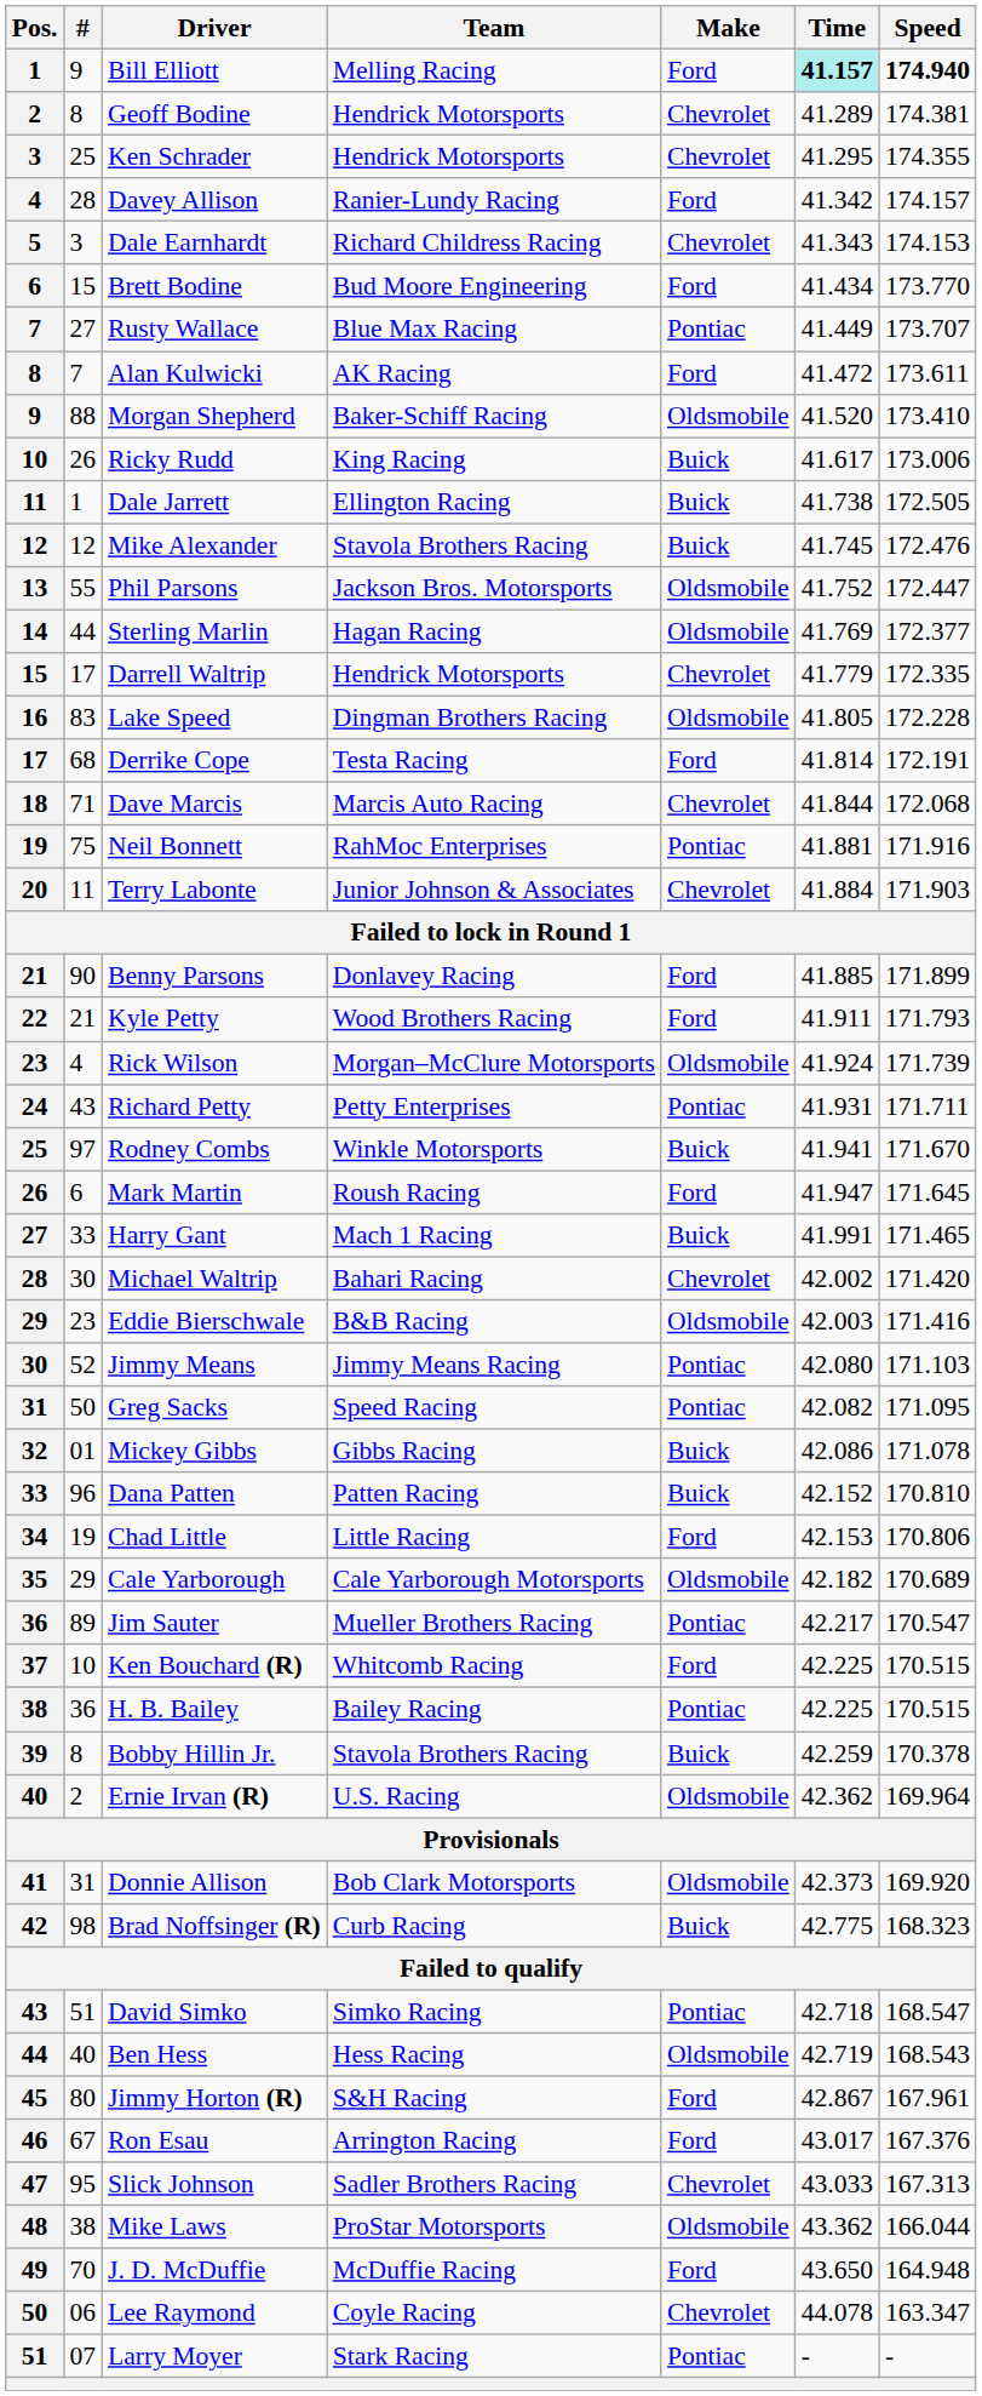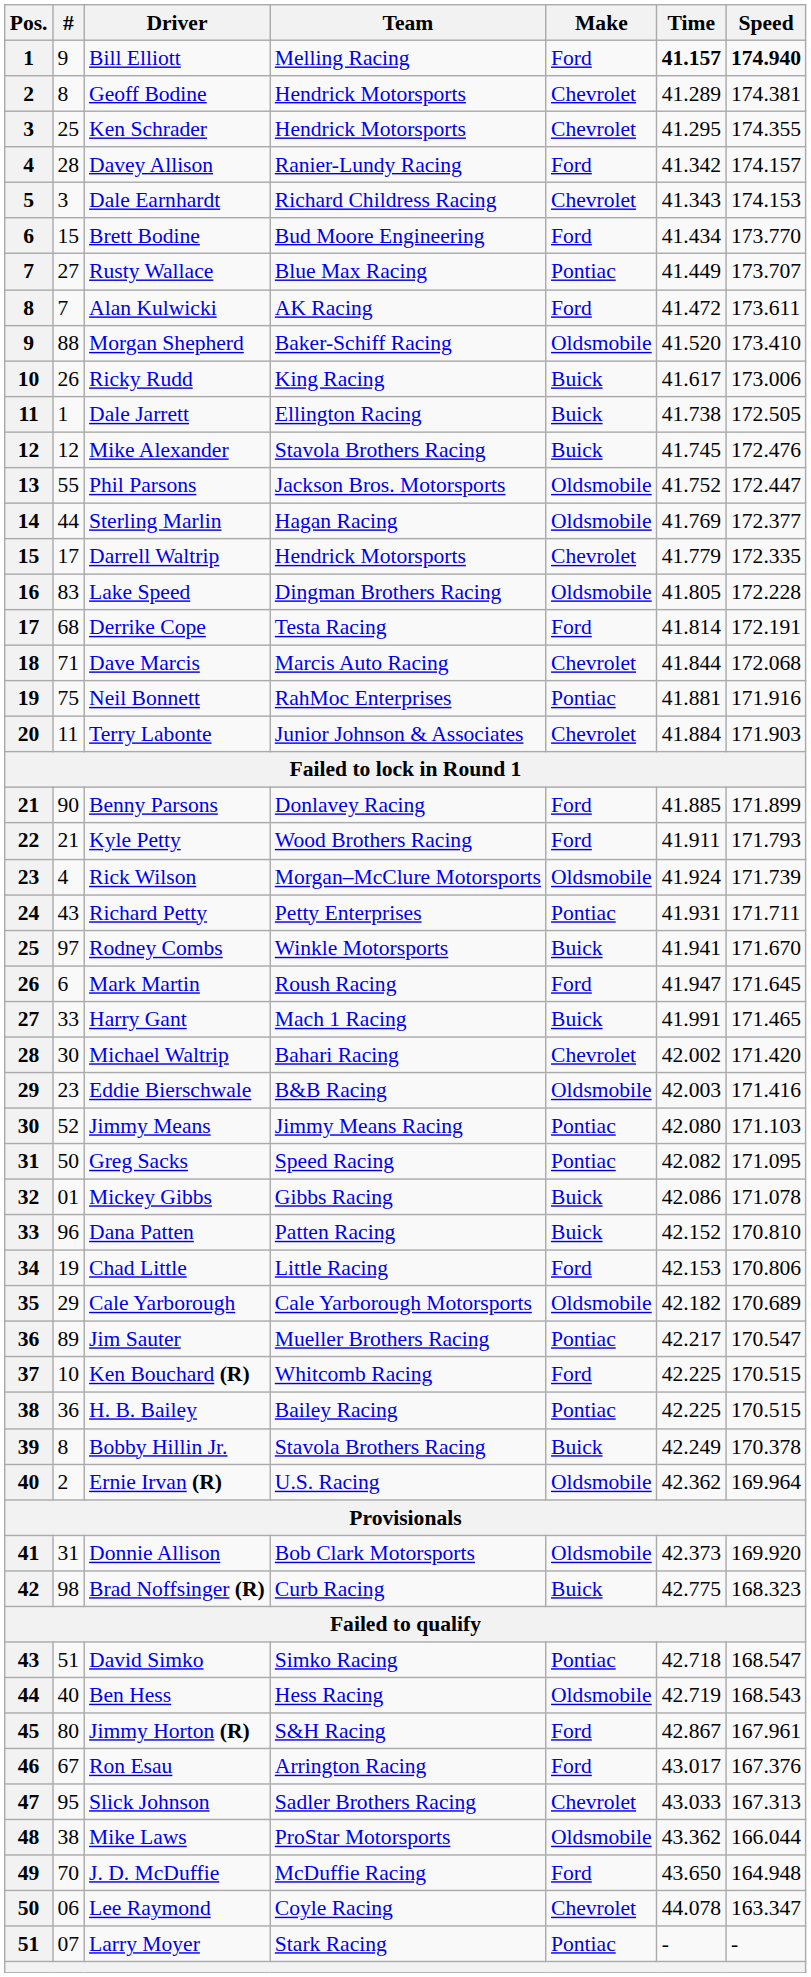 <table class="wikitable" style="font-size:95%">
 <tr>
 <th>Pos.</th>
 <th>#</th>
 <th>Driver</th>
 <th>Team</th>
 <th>Make</th>
 <th>Time</th>
 <th>Speed</th>
 </tr>
 <tr>
 <th>1</th>
 <td>9</td>
 <td><a href='#'>Bill Elliott</a></td>
 <td><a href='#'>Melling Racing</a></td>
 <td><a href='#'>Ford</a></td>
-<td style="background: paleturquoise;"><strong>41.157</strong></td>
+<td><strong>41.157</strong></td>
 <td><strong>174.940</strong></td>
 </tr>
 <tr>
 <th>2</th>
 <td>8</td>
 <td><a href='#'>Geoff Bodine</a></td>
 <td><a href='#'>Hendrick Motorsports</a></td>
 <td><a href='#'>Chevrolet</a></td>
 <td>41.289</td>
 <td>174.381</td>
 </tr>
 <tr>
 <th>3</th>
 <td>25</td>
 <td><a href='#'>Ken Schrader</a></td>
 <td><a href='#'>Hendrick Motorsports</a></td>
 <td><a href='#'>Chevrolet</a></td>
 <td>41.295</td>
 <td>174.355</td>
 </tr>
 <tr>
 <th>4</th>
 <td>28</td>
 <td><a href='#'>Davey Allison</a></td>
 <td><a href='#'>Ranier-Lundy Racing</a></td>
 <td><a href='#'>Ford</a></td>
 <td>41.342</td>
 <td>174.157</td>
 </tr>
 <tr>
 <th>5</th>
 <td>3</td>
 <td><a href='#'>Dale Earnhardt</a></td>
 <td><a href='#'>Richard Childress Racing</a></td>
 <td><a href='#'>Chevrolet</a></td>
 <td>41.343</td>
 <td>174.153</td>
 </tr>
 <tr>
 <th>6</th>
 <td>15</td>
 <td><a href='#'>Brett Bodine</a></td>
 <td><a href='#'>Bud Moore Engineering</a></td>
 <td><a href='#'>Ford</a></td>
 <td>41.434</td>
 <td>173.770</td>
 </tr>
 <tr>
 <th>7</th>
 <td>27</td>
 <td><a href='#'>Rusty Wallace</a></td>
 <td><a href='#'>Blue Max Racing</a></td>
 <td><a href='#'>Pontiac</a></td>
 <td>41.449</td>
 <td>173.707</td>
 </tr>
 <tr>
 <th>8</th>
 <td>7</td>
 <td><a href='#'>Alan Kulwicki</a></td>
 <td><a href='#'>AK Racing</a></td>
 <td><a href='#'>Ford</a></td>
 <td>41.472</td>
 <td>173.611</td>
 </tr>
 <tr>
 <th>9</th>
 <td>88</td>
 <td><a href='#'>Morgan Shepherd</a></td>
 <td><a href='#'>Baker-Schiff Racing</a></td>
 <td><a href='#'>Oldsmobile</a></td>
 <td>41.520</td>
 <td>173.410</td>
 </tr>
 <tr>
 <th>10</th>
 <td>26</td>
 <td><a href='#'>Ricky Rudd</a></td>
 <td><a href='#'>King Racing</a></td>
 <td><a href='#'>Buick</a></td>
 <td>41.617</td>
 <td>173.006</td>
 </tr>
 <tr>
 <th>11</th>
 <td>1</td>
 <td><a href='#'>Dale Jarrett</a></td>
 <td><a href='#'>Ellington Racing</a></td>
 <td><a href='#'>Buick</a></td>
 <td>41.738</td>
 <td>172.505</td>
 </tr>
 <tr>
 <th>12</th>
 <td>12</td>
 <td><a href='#'>Mike Alexander</a></td>
 <td><a href='#'>Stavola Brothers Racing</a></td>
 <td><a href='#'>Buick</a></td>
 <td>41.745</td>
 <td>172.476</td>
 </tr>
 <tr>
 <th>13</th>
 <td>55</td>
 <td><a href='#'>Phil Parsons</a></td>
 <td><a href='#'>Jackson Bros. Motorsports</a></td>
 <td><a href='#'>Oldsmobile</a></td>
 <td>41.752</td>
 <td>172.447</td>
 </tr>
 <tr>
 <th>14</th>
 <td>44</td>
 <td><a href='#'>Sterling Marlin</a></td>
 <td><a href='#'>Hagan Racing</a></td>
 <td><a href='#'>Oldsmobile</a></td>
 <td>41.769</td>
 <td>172.377</td>
 </tr>
 <tr>
 <th>15</th>
 <td>17</td>
 <td><a href='#'>Darrell Waltrip</a></td>
 <td><a href='#'>Hendrick Motorsports</a></td>
 <td><a href='#'>Chevrolet</a></td>
 <td>41.779</td>
 <td>172.335</td>
 </tr>
 <tr>
 <th>16</th>
 <td>83</td>
 <td><a href='#'>Lake Speed</a></td>
 <td><a href='#'>Dingman Brothers Racing</a></td>
 <td><a href='#'>Oldsmobile</a></td>
 <td>41.805</td>
 <td>172.228</td>
 </tr>
 <tr>
 <th>17</th>
 <td>68</td>
 <td><a href='#'>Derrike Cope</a></td>
 <td><a href='#'>Testa Racing</a></td>
 <td><a href='#'>Ford</a></td>
 <td>41.814</td>
 <td>172.191</td>
 </tr>
 <tr>
 <th>18</th>
 <td>71</td>
 <td><a href='#'>Dave Marcis</a></td>
 <td><a href='#'>Marcis Auto Racing</a></td>
 <td><a href='#'>Chevrolet</a></td>
 <td>41.844</td>
 <td>172.068</td>
 </tr>
 <tr>
 <th>19</th>
 <td>75</td>
 <td><a href='#'>Neil Bonnett</a></td>
 <td><a href='#'>RahMoc Enterprises</a></td>
 <td><a href='#'>Pontiac</a></td>
 <td>41.881</td>
 <td>171.916</td>
 </tr>
 <tr>
 <th>20</th>
 <td>11</td>
 <td><a href='#'>Terry Labonte</a></td>
 <td><a href='#'>Junior Johnson & Associates</a></td>
 <td><a href='#'>Chevrolet</a></td>
 <td>41.884</td>
 <td>171.903</td>
 </tr>
 <tr>
 <th colspan="7">Failed to lock in Round 1</th>
 </tr>
 <tr>
 <th>21</th>
 <td>90</td>
 <td><a href='#'>Benny Parsons</a></td>
 <td><a href='#'>Donlavey Racing</a></td>
 <td><a href='#'>Ford</a></td>
 <td>41.885</td>
 <td>171.899</td>
 </tr>
 <tr>
 <th>22</th>
 <td>21</td>
 <td><a href='#'>Kyle Petty</a></td>
 <td><a href='#'>Wood Brothers Racing</a></td>
 <td><a href='#'>Ford</a></td>
 <td>41.911</td>
 <td>171.793</td>
 </tr>
 <tr>
 <th>23</th>
 <td>4</td>
 <td><a href='#'>Rick Wilson</a></td>
 <td><a href='#'>Morgan–McClure Motorsports</a></td>
 <td><a href='#'>Oldsmobile</a></td>
 <td>41.924</td>
 <td>171.739</td>
 </tr>
 <tr>
 <th>24</th>
 <td>43</td>
 <td><a href='#'>Richard Petty</a></td>
 <td><a href='#'>Petty Enterprises</a></td>
 <td><a href='#'>Pontiac</a></td>
 <td>41.931</td>
 <td>171.711</td>
 </tr>
 <tr>
 <th>25</th>
 <td>97</td>
 <td><a href='#'>Rodney Combs</a></td>
 <td><a href='#'>Winkle Motorsports</a></td>
 <td><a href='#'>Buick</a></td>
 <td>41.941</td>
 <td>171.670</td>
 </tr>
 <tr>
 <th>26</th>
 <td>6</td>
 <td><a href='#'>Mark Martin</a></td>
 <td><a href='#'>Roush Racing</a></td>
 <td><a href='#'>Ford</a></td>
 <td>41.947</td>
 <td>171.645</td>
 </tr>
 <tr>
 <th>27</th>
 <td>33</td>
 <td><a href='#'>Harry Gant</a></td>
 <td><a href='#'>Mach 1 Racing</a></td>
 <td><a href='#'>Buick</a></td>
 <td>41.991</td>
 <td>171.465</td>
 </tr>
 <tr>
 <th>28</th>
 <td>30</td>
 <td><a href='#'>Michael Waltrip</a></td>
 <td><a href='#'>Bahari Racing</a></td>
 <td><a href='#'>Chevrolet</a></td>
 <td>42.002</td>
 <td>171.420</td>
 </tr>
 <tr>
 <th>29</th>
 <td>23</td>
 <td><a href='#'>Eddie Bierschwale</a></td>
 <td><a href='#'>B&B Racing</a></td>
 <td><a href='#'>Oldsmobile</a></td>
 <td>42.003</td>
 <td>171.416</td>
 </tr>
 <tr>
 <th>30</th>
 <td>52</td>
 <td><a href='#'>Jimmy Means</a></td>
 <td><a href='#'>Jimmy Means Racing</a></td>
 <td><a href='#'>Pontiac</a></td>
 <td>42.080</td>
 <td>171.103</td>
 </tr>
 <tr>
 <th>31</th>
 <td>50</td>
 <td><a href='#'>Greg Sacks</a></td>
 <td><a href='#'>Speed Racing</a></td>
 <td><a href='#'>Pontiac</a></td>
 <td>42.082</td>
 <td>171.095</td>
 </tr>
 <tr>
 <th>32</th>
 <td>01</td>
 <td><a href='#'>Mickey Gibbs</a></td>
 <td><a href='#'>Gibbs Racing</a></td>
 <td><a href='#'>Buick</a></td>
 <td>42.086</td>
 <td>171.078</td>
 </tr>
 <tr>
 <th>33</th>
 <td>96</td>
 <td><a href='#'>Dana Patten</a></td>
 <td><a href='#'>Patten Racing</a></td>
 <td><a href='#'>Buick</a></td>
 <td>42.152</td>
 <td>170.810</td>
 </tr>
 <tr>
 <th>34</th>
 <td>19</td>
 <td><a href='#'>Chad Little</a></td>
 <td><a href='#'>Little Racing</a></td>
 <td><a href='#'>Ford</a></td>
 <td>42.153</td>
 <td>170.806</td>
 </tr>
 <tr>
 <th>35</th>
 <td>29</td>
 <td><a href='#'>Cale Yarborough</a></td>
 <td><a href='#'>Cale Yarborough Motorsports</a></td>
 <td><a href='#'>Oldsmobile</a></td>
 <td>42.182</td>
 <td>170.689</td>
 </tr>
 <tr>
 <th>36</th>
 <td>89</td>
 <td><a href='#'>Jim Sauter</a></td>
 <td><a href='#'>Mueller Brothers Racing</a></td>
 <td><a href='#'>Pontiac</a></td>
 <td>42.217</td>
 <td>170.547</td>
 </tr>
 <tr>
 <th>37</th>
 <td>10</td>
 <td><a href='#'>Ken Bouchard</a> <strong>(R)</strong></td>
 <td><a href='#'>Whitcomb Racing</a></td>
 <td><a href='#'>Ford</a></td>
 <td>42.225</td>
 <td>170.515</td>
 </tr>
 <tr>
 <th>38</th>
 <td>36</td>
 <td><a href='#'>H. B. Bailey</a></td>
 <td><a href='#'>Bailey Racing</a></td>
 <td><a href='#'>Pontiac</a></td>
 <td>42.225</td>
 <td>170.515</td>
 </tr>
 <tr>
 <th>39</th>
 <td>8</td>
 <td><a href='#'>Bobby Hillin Jr.</a></td>
 <td><a href='#'>Stavola Brothers Racing</a></td>
 <td><a href='#'>Buick</a></td>
-<td>42.259</td>
+<td>42.249</td>
 <td>170.378</td>
 </tr>
 <tr>
 <th>40</th>
 <td>2</td>
 <td><a href='#'>Ernie Irvan</a> <strong>(R)</strong></td>
 <td><a href='#'>U.S. Racing</a></td>
 <td><a href='#'>Oldsmobile</a></td>
 <td>42.362</td>
 <td>169.964</td>
 </tr>
 <tr>
 <th colspan="7">Provisionals</th>
 </tr>
 <tr>
 <th>41</th>
 <td>31</td>
 <td><a href='#'>Donnie Allison</a></td>
 <td><a href='#'>Bob Clark Motorsports</a></td>
 <td><a href='#'>Oldsmobile</a></td>
 <td>42.373</td>
 <td>169.920</td>
 </tr>
 <tr>
 <th>42</th>
 <td>98</td>
 <td><a href='#'>Brad Noffsinger</a> <strong>(R)</strong></td>
 <td><a href='#'>Curb Racing</a></td>
 <td><a href='#'>Buick</a></td>
 <td>42.775</td>
 <td>168.323</td>
 </tr>
 <tr>
 <th colspan="7">Failed to qualify</th>
 </tr>
 <tr>
 <th>43</th>
 <td>51</td>
 <td><a href='#'>David Simko</a></td>
 <td><a href='#'>Simko Racing</a></td>
 <td><a href='#'>Pontiac</a></td>
 <td>42.718</td>
 <td>168.547</td>
 </tr>
 <tr>
 <th>44</th>
 <td>40</td>
 <td><a href='#'>Ben Hess</a></td>
 <td><a href='#'>Hess Racing</a></td>
 <td><a href='#'>Oldsmobile</a></td>
 <td>42.719</td>
 <td>168.543</td>
 </tr>
 <tr>
 <th>45</th>
 <td>80</td>
 <td><a href='#'>Jimmy Horton</a> <strong>(R)</strong></td>
 <td><a href='#'>S&H Racing</a></td>
 <td><a href='#'>Ford</a></td>
 <td>42.867</td>
 <td>167.961</td>
 </tr>
 <tr>
 <th>46</th>
 <td>67</td>
 <td><a href='#'>Ron Esau</a></td>
 <td><a href='#'>Arrington Racing</a></td>
 <td><a href='#'>Ford</a></td>
 <td>43.017</td>
 <td>167.376</td>
 </tr>
 <tr>
 <th>47</th>
 <td>95</td>
 <td><a href='#'>Slick Johnson</a></td>
 <td><a href='#'>Sadler Brothers Racing</a></td>
 <td><a href='#'>Chevrolet</a></td>
 <td>43.033</td>
 <td>167.313</td>
 </tr>
 <tr>
 <th>48</th>
 <td>38</td>
 <td><a href='#'>Mike Laws</a></td>
 <td><a href='#'>ProStar Motorsports</a></td>
 <td><a href='#'>Oldsmobile</a></td>
 <td>43.362</td>
 <td>166.044</td>
 </tr>
 <tr>
 <th>49</th>
 <td>70</td>
 <td><a href='#'>J. D. McDuffie</a></td>
 <td><a href='#'>McDuffie Racing</a></td>
 <td><a href='#'>Ford</a></td>
 <td>43.650</td>
 <td>164.948</td>
 </tr>
 <tr>
 <th>50</th>
 <td>06</td>
 <td><a href='#'>Lee Raymond</a></td>
 <td><a href='#'>Coyle Racing</a></td>
 <td><a href='#'>Chevrolet</a></td>
 <td>44.078</td>
 <td>163.347</td>
 </tr>
 <tr>
 <th>51</th>
 <td>07</td>
 <td><a href='#'>Larry Moyer</a></td>
 <td><a href='#'>Stark Racing</a></td>
 <td><a href='#'>Pontiac</a></td>
 <td>-</td>
 <td>-</td>
 </tr>
 <tr>
 <th colspan="7"></th>
 </tr>
 </table>
